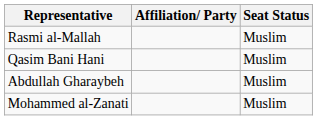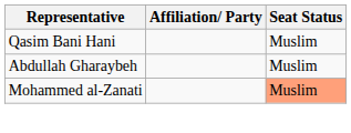 <table class="wikitable">
 <tr>
 <th>Representative</th>
 <th>Affiliation/ Party</th>
 <th>Seat Status</th>
-</tr>
-<tr>
-<td>Rasmi al-Mallah</td>
-<td></td>
-<td>Muslim</td>
 </tr>
 <tr>
 <td>Qasim Bani Hani</td>
 <td></td>
 <td>Muslim</td>
 </tr>
 <tr>
 <td>Abdullah Gharaybeh</td>
 <td></td>
 <td>Muslim</td>
 </tr>
 <tr>
 <td>Mohammed al-Zanati</td>
 <td></td>
-<td>Muslim</td>
+<td style="background: lightsalmon;">Muslim</td>
 </tr>
 </table>
